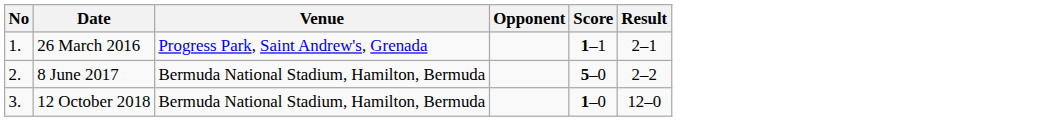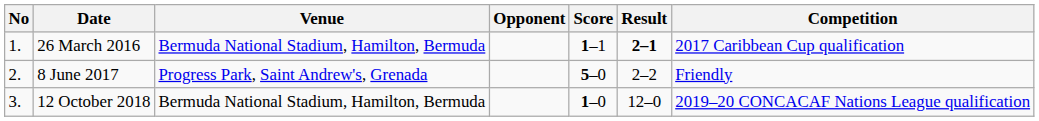 <table class="wikitable" style="font-size:85%;">
 <tr>
 <th>No</th>
 <th>Date</th>
 <th>Venue</th>
 <th>Opponent</th>
 <th>Score</th>
 <th>Result</th>
+<th>Competition</th>
 </tr>
 <tr>
 <td>1.</td>
 <td>26 March 2016</td>
-<td><a href='#'>Progress Park</a>, <a href='#'>Saint Andrew's</a>, <a href='#'>Grenada</a></td>
+<td><a href='#'>Bermuda National Stadium</a>, <a href='#'>Hamilton</a>, <a href='#'>Bermuda</a></td>
 <td></td>
 <td align=center><strong>1</strong>–1</td>
-<td align=center>2–1</td>
+<td align=center><strong>2–1</strong></td>
+<td><a href='#'>2017 Caribbean Cup qualification</a></td>
 </tr>
 <tr>
 <td>2.</td>
 <td>8 June 2017</td>
-<td>Bermuda National Stadium, Hamilton, Bermuda</td>
+<td><a href='#'>Progress Park</a>, <a href='#'>Saint Andrew's</a>, <a href='#'>Grenada</a></td>
 <td></td>
 <td align=center><strong>5</strong>–0</td>
 <td align=center>2–2</td>
+<td><a href='#'>Friendly</a></td>
 </tr>
 <tr>
 <td>3.</td>
 <td>12 October 2018</td>
 <td>Bermuda National Stadium, Hamilton, Bermuda</td>
 <td></td>
 <td align=center><strong>1</strong>–0</td>
 <td align=center>12–0</td>
+<td><a href='#'>2019–20 CONCACAF Nations League qualification</a></td>
 </tr>
 </table>
